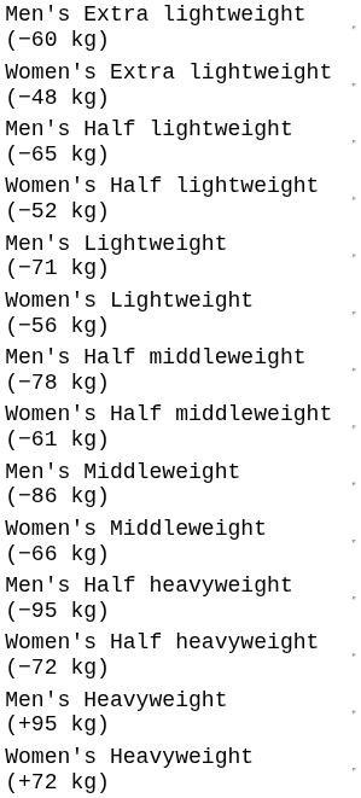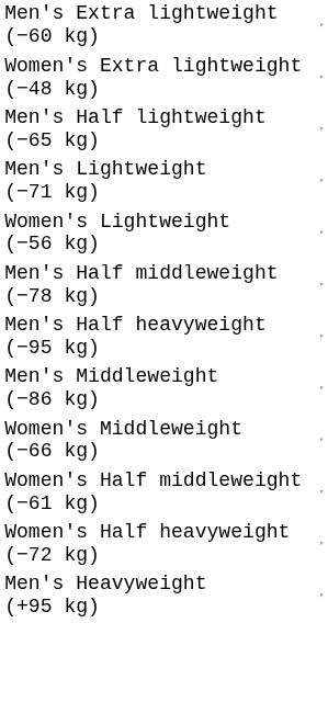 <table>
 <tr>
 <td>Men's Extra lightweight<br>(−60 kg)<br></td>
 <td></td>
 <td></td>
 <td><hr></td>
 </tr>
 <tr>
 <td>Women's Extra lightweight<br>(−48 kg)<br></td>
 <td></td>
 <td></td>
 <td><hr></td>
 </tr>
 <tr>
 <td>Men's Half lightweight<br>(−65 kg)<br></td>
-<td></td>
-<td></td>
-<td><hr></td>
-</tr>
-<tr>
-<td>Women's Half lightweight<br>(−52 kg)<br></td>
 <td></td>
 <td></td>
 <td><hr></td>
 </tr>
 <tr>
 <td>Men's Lightweight<br>(−71 kg)<br></td>
 <td></td>
 <td></td>
 <td><hr></td>
 </tr>
 <tr>
 <td>Women's Lightweight<br>(−56 kg)<br></td>
 <td></td>
 <td></td>
 <td><hr></td>
 </tr>
 <tr>
 <td>Men's Half middleweight<br>(−78 kg)<br></td>
 <td></td>
 <td></td>
 <td><hr></td>
 </tr>
 <tr>
-<td>Women's Half middleweight<br>(−61 kg)<br></td>
+<td>Men's Half heavyweight<br>(−95 kg)<br></td>
 <td></td>
 <td></td>
 <td><hr></td>
 </tr>
 <tr>
 <td>Men's Middleweight<br>(−86 kg)<br></td>
 <td></td>
 <td></td>
 <td><hr></td>
 </tr>
 <tr>
 <td>Women's Middleweight<br>(−66 kg)<br></td>
 <td></td>
 <td></td>
 <td><hr></td>
 </tr>
 <tr>
-<td>Men's Half heavyweight<br>(−95 kg)<br></td>
+<td>Women's Half middleweight<br>(−61 kg)<br></td>
 <td></td>
 <td></td>
 <td><hr></td>
 </tr>
 <tr>
 <td>Women's Half heavyweight<br>(−72 kg)<br></td>
 <td></td>
 <td></td>
 <td><hr></td>
 </tr>
 <tr>
 <td>Men's Heavyweight<br>(+95 kg)<br></td>
 <td></td>
 <td></td>
 <td><hr></td>
 </tr>
-<tr>
-<td>Women's Heavyweight<br>(+72 kg)<br></td>
-<td></td>
-<td></td>
-<td><hr></td>
-</tr>
 </table>
